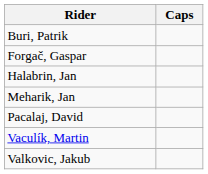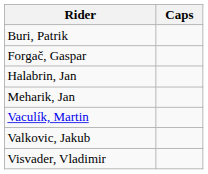 <table class="sortable wikitable">
 <tr>
 <th width="180">Rider</th>
 <th width="50">Caps</th>
 </tr>
 <tr>
 <td>Buri, Patrik</td>
 <td></td>
 </tr>
 <tr>
 <td>Forgač, Gaspar</td>
 <td></td>
 </tr>
 <tr>
 <td>Halabrin, Jan</td>
 <td></td>
 </tr>
 <tr>
 <td>Meharik, Jan</td>
 <td></td>
 </tr>
 <tr>
-<td>Pacalaj, David</td>
-<td></td>
-</tr>
-<tr>
 <td><a href='#'>Vaculík, Martin</a></td>
 <td></td>
 </tr>
 <tr>
 <td>Valkovic, Jakub</td>
 <td></td>
 </tr>
+<tr>
+<td>Visvader, Vladimir</td>
+<td></td>
+</tr>
 </table>
